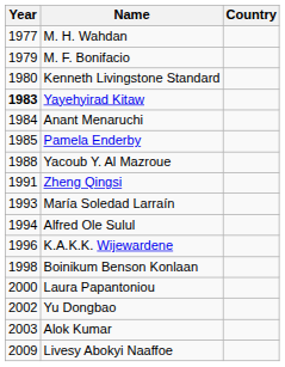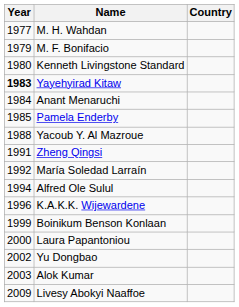 <table class="wikitable plainrowheaders sortable">
 <tr>
 <th>Year</th>
 <th>Name</th>
 <th>Country</th>
 </tr>
 <tr>
 <td>1977</td>
 <td>M. H. Wahdan</td>
 <td></td>
 </tr>
 <tr>
 <td>1979</td>
 <td>M. F. Bonifacio</td>
 <td></td>
 </tr>
 <tr>
 <td>1980</td>
 <td>Kenneth Livingstone Standard</td>
 <td></td>
 </tr>
 <tr>
 <td><strong>1983</strong></td>
 <td><a href='#'>Yayehyirad Kitaw</a></td>
 <td></td>
 </tr>
 <tr>
 <td>1984</td>
 <td>Anant Menaruchi</td>
 <td></td>
 </tr>
 <tr>
 <td>1985</td>
 <td><a href='#'>Pamela Enderby</a></td>
 <td></td>
 </tr>
 <tr>
 <td>1988</td>
 <td>Yacoub Y. Al Mazroue</td>
 <td></td>
 </tr>
 <tr>
 <td>1991</td>
 <td><a href='#'>Zheng Qingsi</a></td>
 <td></td>
 </tr>
 <tr>
-<td>1993</td>
+<td>1992</td>
 <td>María Soledad Larraín</td>
 <td></td>
 </tr>
 <tr>
 <td>1994</td>
 <td>Alfred Ole Sulul</td>
 <td></td>
 </tr>
 <tr>
 <td>1996</td>
 <td>K.A.K.K. <a href='#'>Wijewardene</a></td>
 <td></td>
 </tr>
 <tr>
-<td>1998</td>
+<td>1999</td>
 <td>Boinikum Benson Konlaan</td>
 <td></td>
 </tr>
 <tr>
 <td>2000</td>
 <td>Laura Papantoniou</td>
 <td></td>
 </tr>
 <tr>
 <td>2002</td>
 <td>Yu Dongbao</td>
 <td></td>
 </tr>
 <tr>
 <td>2003</td>
 <td>Alok Kumar</td>
 <td></td>
 </tr>
 <tr>
 <td>2009</td>
 <td>Livesy Abokyi Naaffoe</td>
 <td></td>
 </tr>
 </table>
